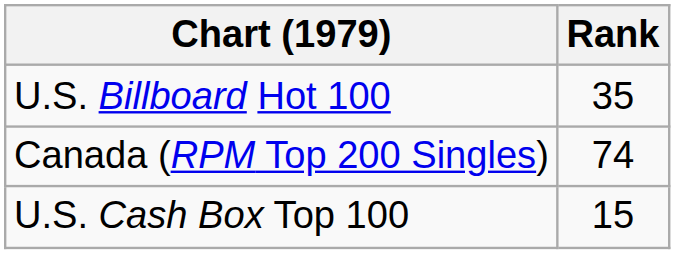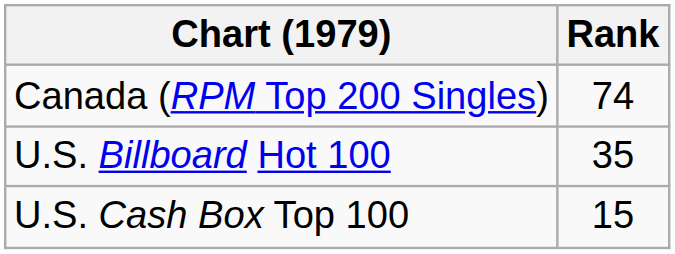 <table class="wikitable sortable">
 <tr>
 <th>Chart (1979)</th>
 <th>Rank</th>
 </tr>
 <tr>
+<td>Canada (<a href='#'><em>RPM</em> Top 200 Singles</a>)</td>
+<td style="text-align:center;">74</td>
+</tr>
+<tr>
 <td>U.S. <em><a href='#'>Billboard</a></em> <a href='#'>Hot 100</a></td>
 <td style="text-align:center;">35</td>
-</tr>
-<tr>
-<td>Canada (<a href='#'><em>RPM</em> Top 200 Singles</a>)</td>
-<td style="text-align:center;">74</td>
 </tr>
 <tr>
 <td>U.S. <em>Cash Box</em> Top 100</td>
 <td style="text-align:center;">15</td>
 </tr>
 </table>
